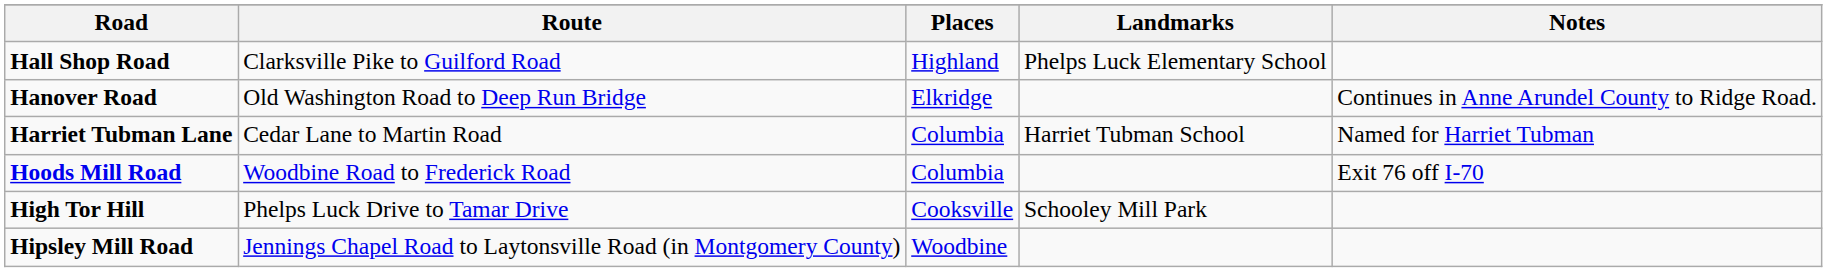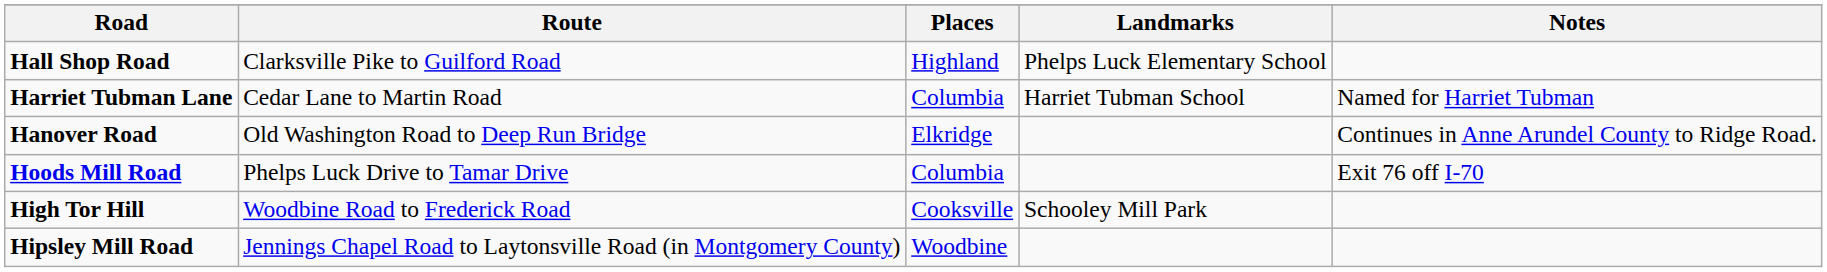 <table class="wikitable">
 <tr style="background-color:#DDDDDD;text-align:center;">
 </tr>
 <tr>
 <th>Road</th>
 <th>Route</th>
 <th>Places</th>
 <th>Landmarks</th>
 <th>Notes</th>
 </tr>
 <tr>
 <td> <strong>Hall Shop Road</strong></td>
 <td>Clarksville Pike to <a href='#'>Guilford Road</a></td>
 <td><a href='#'>Highland</a></td>
 <td>Phelps Luck Elementary School</td>
 <td></td>
 </tr>
 <tr>
+<td> <strong>Harriet Tubman Lane</strong></td>
+<td>Cedar Lane to Martin Road</td>
+<td><a href='#'>Columbia</a></td>
+<td>Harriet Tubman School</td>
+<td>Named for <a href='#'>Harriet Tubman</a></td>
+</tr>
+<tr>
 <td> <strong>Hanover Road</strong></td>
 <td>Old Washington Road to <a href='#'>Deep Run Bridge</a></td>
 <td><a href='#'>Elkridge</a></td>
 <td></td>
 <td>Continues in <a href='#'>Anne Arundel County</a> to Ridge Road.</td>
 </tr>
 <tr>
-<td> <strong>Harriet Tubman Lane</strong></td>
-<td>Cedar Lane to Martin Road</td>
-<td><a href='#'>Columbia</a></td>
-<td>Harriet Tubman School</td>
-<td>Named for <a href='#'>Harriet Tubman</a></td>
-</tr>
-<tr>
 <td><strong><a href='#'>Hoods Mill Road</a></strong></td>
-<td><a href='#'>Woodbine Road</a> to <a href='#'>Frederick Road</a></td>
+<td>Phelps Luck Drive to <a href='#'>Tamar Drive</a></td>
 <td><a href='#'>Columbia</a></td>
 <td></td>
 <td>Exit 76 off <a href='#'>I-70</a></td>
 </tr>
 <tr>
 <td> <strong>High Tor Hill</strong></td>
-<td>Phelps Luck Drive to <a href='#'>Tamar Drive</a></td>
+<td><a href='#'>Woodbine Road</a> to <a href='#'>Frederick Road</a></td>
 <td><a href='#'>Cooksville</a></td>
 <td>Schooley Mill Park</td>
 <td></td>
 </tr>
 <tr>
 <td> <strong>Hipsley Mill Road</strong></td>
 <td><a href='#'>Jennings Chapel Road</a> to Laytonsville Road (in <a href='#'>Montgomery County</a>)</td>
 <td><a href='#'>Woodbine</a></td>
 <td></td>
 <td></td>
 </tr>
 </table>
